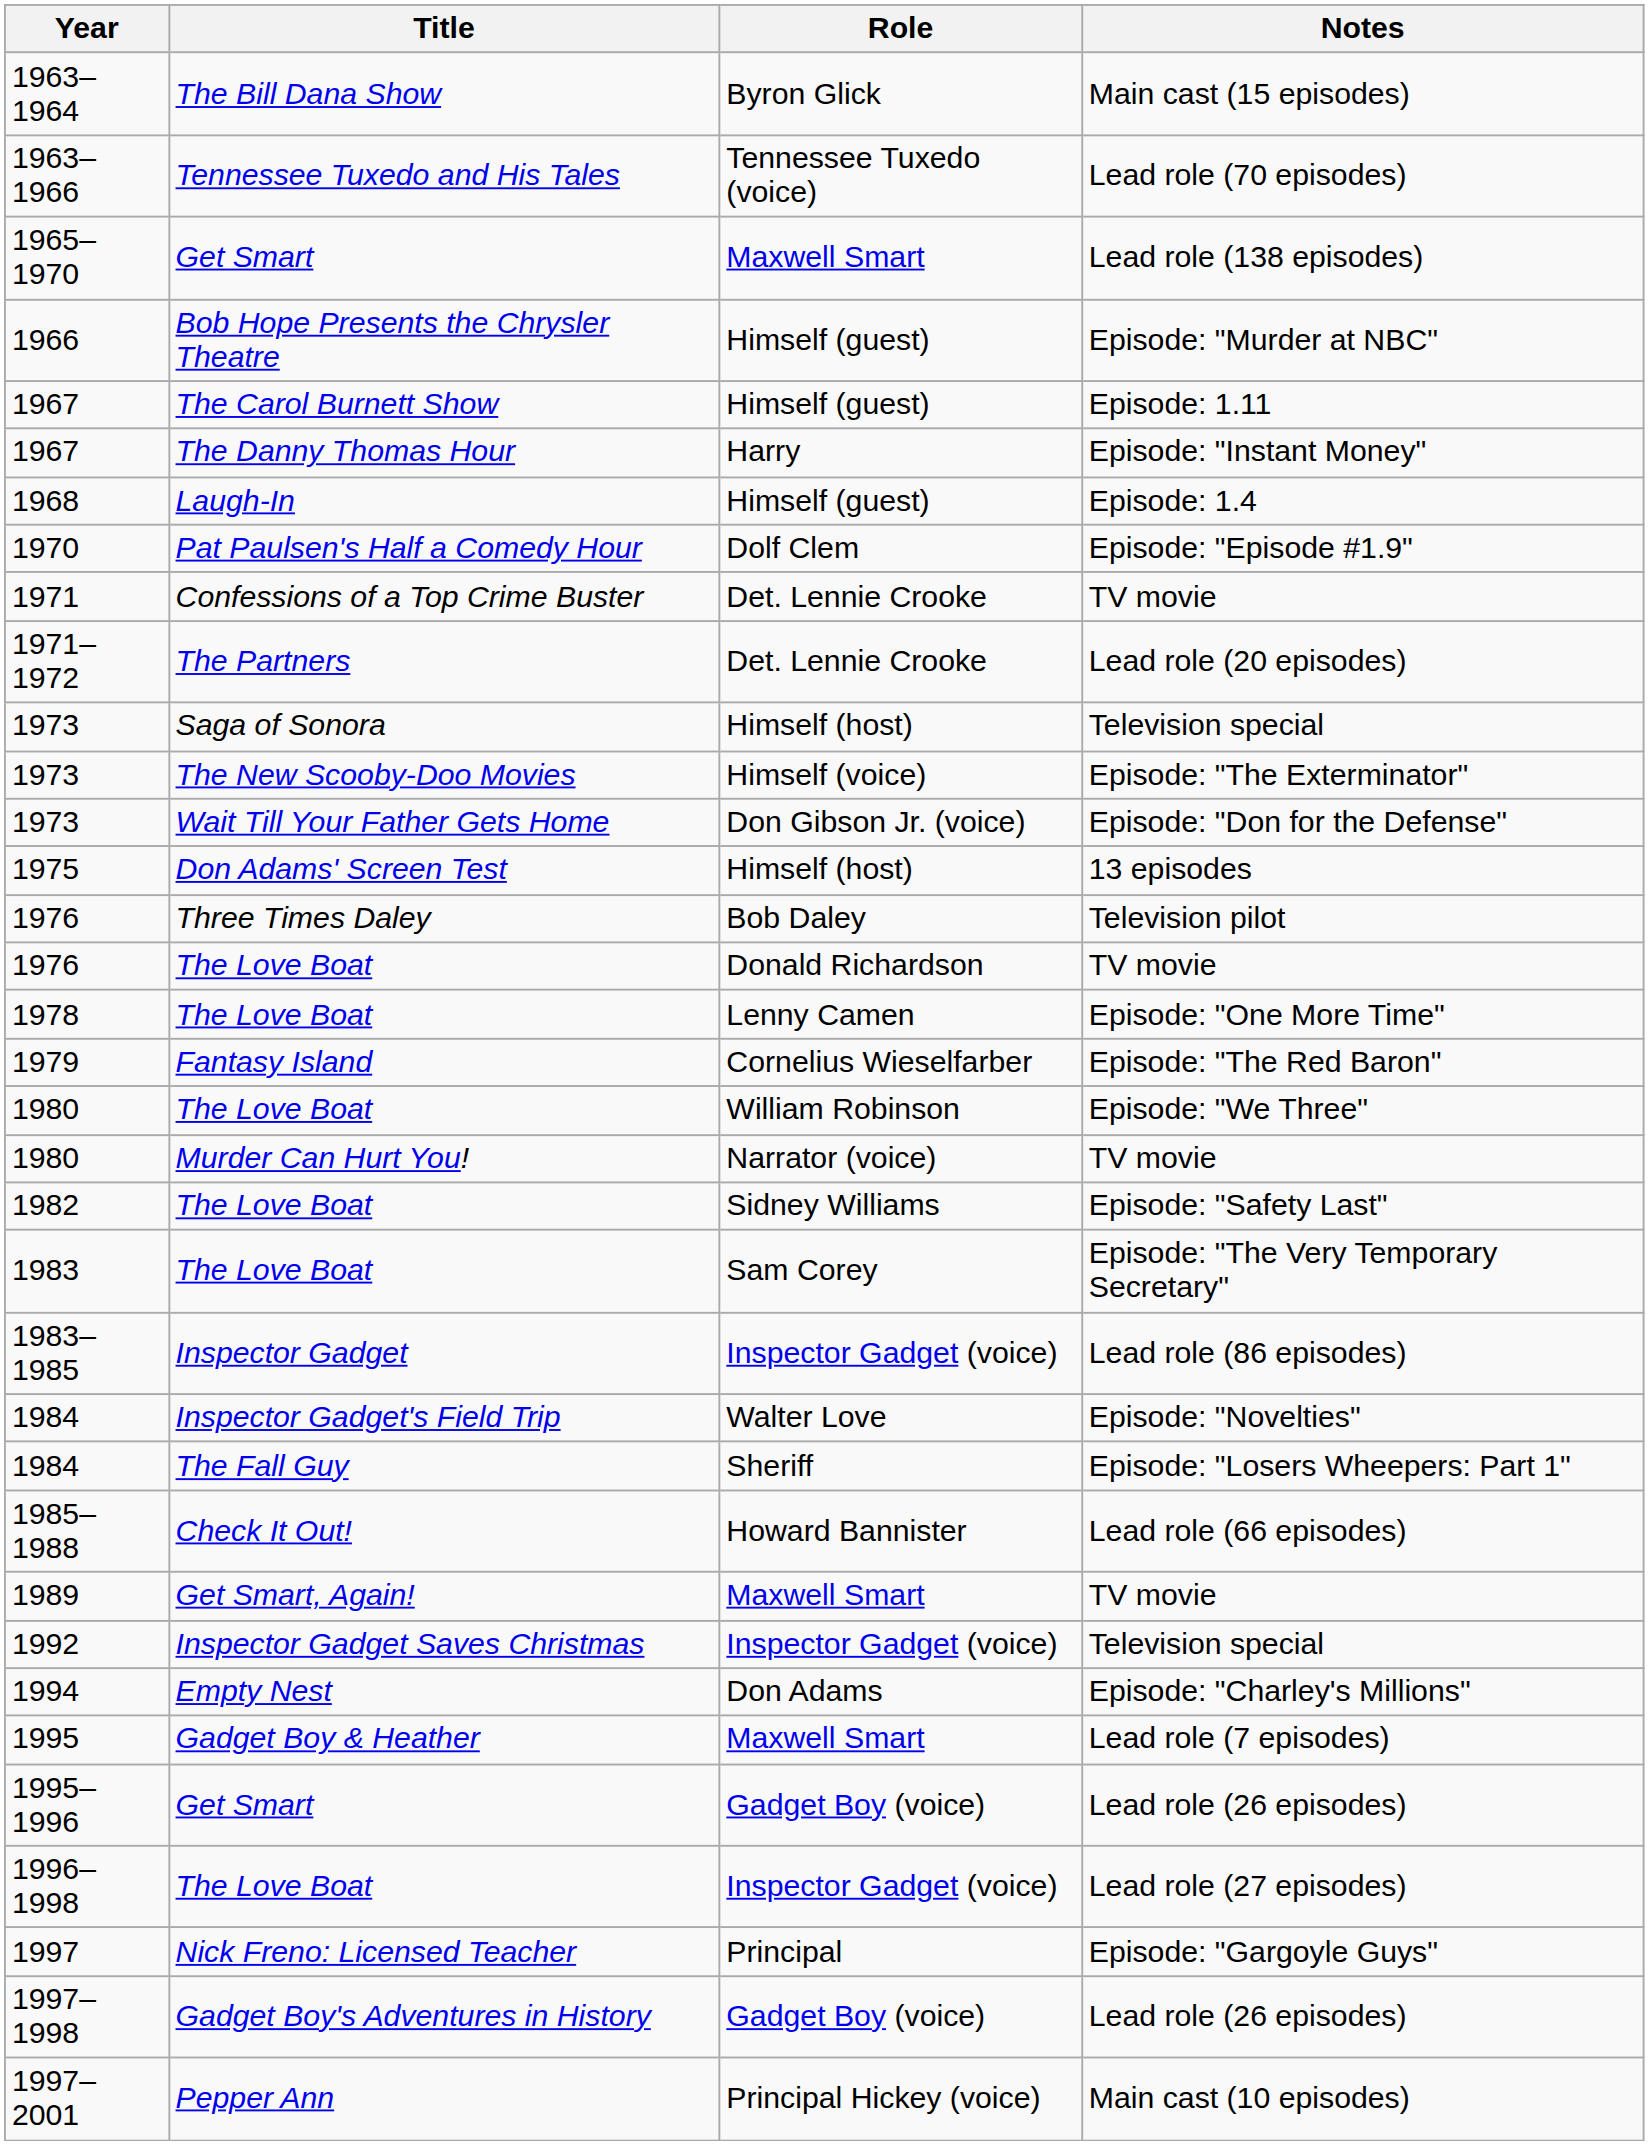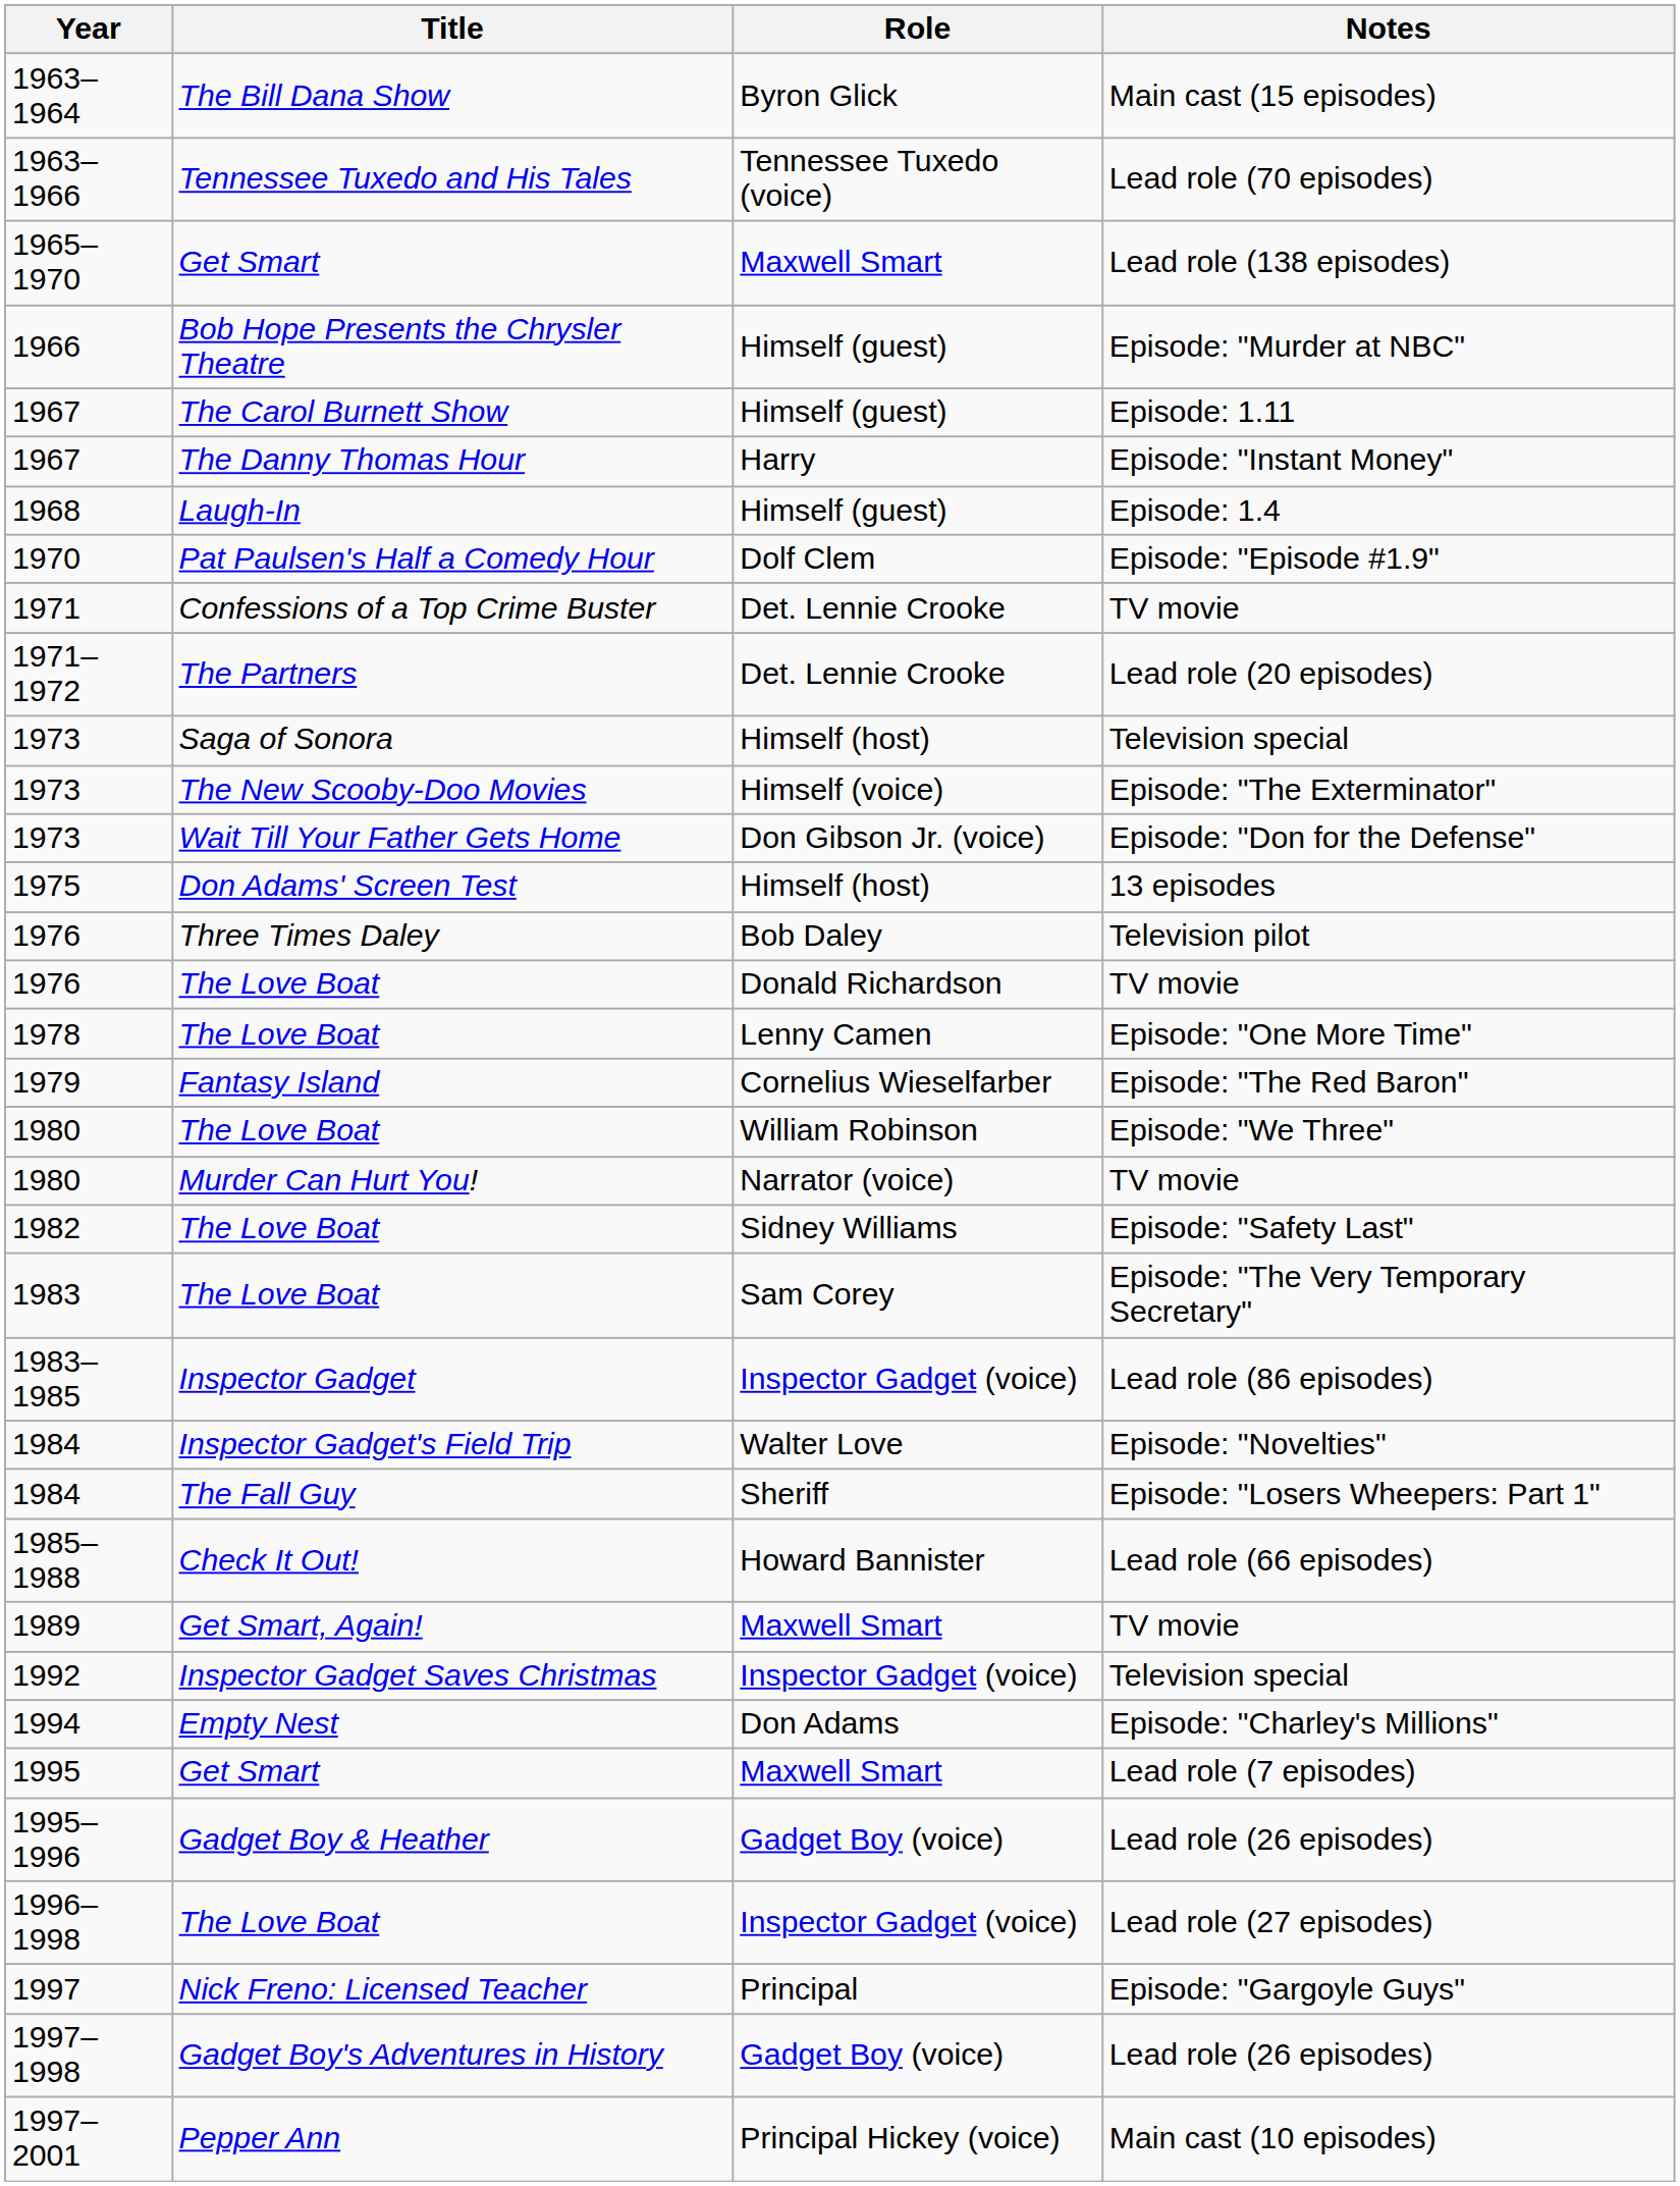 <table class="wikitable">
 <tr>
 <th>Year</th>
 <th>Title</th>
 <th>Role</th>
 <th>Notes</th>
 </tr>
 <tr>
 <td>1963–1964</td>
 <td><em><a href='#'>The Bill Dana Show</a></em></td>
 <td>Byron Glick</td>
 <td>Main cast (15 episodes)</td>
 </tr>
 <tr>
 <td>1963–1966</td>
 <td><em><a href='#'>Tennessee Tuxedo and His Tales</a></em></td>
 <td>Tennessee Tuxedo (voice)</td>
 <td>Lead role (70 episodes)</td>
 </tr>
 <tr>
 <td>1965–1970</td>
 <td><em><a href='#'>Get Smart</a></em></td>
 <td><a href='#'>Maxwell Smart</a></td>
 <td>Lead role (138 episodes)</td>
 </tr>
 <tr>
 <td>1966</td>
 <td><em><a href='#'>Bob Hope Presents the Chrysler Theatre</a></em></td>
 <td>Himself (guest)</td>
 <td>Episode: "Murder at NBC"</td>
 </tr>
 <tr>
 <td>1967</td>
 <td><em><a href='#'>The Carol Burnett Show</a></em></td>
 <td>Himself (guest)</td>
 <td>Episode: 1.11</td>
 </tr>
 <tr>
 <td>1967</td>
 <td><em><a href='#'>The Danny Thomas Hour</a></em></td>
 <td>Harry</td>
 <td>Episode: "Instant Money"</td>
 </tr>
 <tr>
 <td>1968</td>
 <td><em><a href='#'>Laugh-In</a></em></td>
 <td>Himself (guest)</td>
 <td>Episode: 1.4</td>
 </tr>
 <tr>
 <td>1970</td>
 <td><em><a href='#'>Pat Paulsen's Half a Comedy Hour</a></em></td>
 <td>Dolf Clem</td>
 <td>Episode: "Episode #1.9"</td>
 </tr>
 <tr>
 <td>1971</td>
 <td><em>Confessions of a Top Crime Buster</em></td>
 <td>Det. Lennie Crooke</td>
 <td>TV movie</td>
 </tr>
 <tr>
 <td>1971–1972</td>
 <td><em><a href='#'>The Partners</a></em></td>
 <td>Det. Lennie Crooke</td>
 <td>Lead role (20 episodes)</td>
 </tr>
 <tr>
 <td>1973</td>
 <td><em>Saga of Sonora</em></td>
 <td>Himself (host)</td>
 <td>Television special</td>
 </tr>
 <tr>
 <td>1973</td>
 <td><em><a href='#'>The New Scooby-Doo Movies</a></em></td>
 <td>Himself (voice)</td>
 <td>Episode: "The Exterminator"</td>
 </tr>
 <tr>
 <td>1973</td>
 <td><em><a href='#'>Wait Till Your Father Gets Home</a></em></td>
 <td>Don Gibson Jr. (voice)</td>
 <td>Episode: "Don for the Defense"</td>
 </tr>
 <tr>
 <td>1975</td>
 <td><em><a href='#'>Don Adams' Screen Test</a></em></td>
 <td>Himself (host)</td>
 <td>13 episodes</td>
 </tr>
 <tr>
 <td>1976</td>
 <td><em>Three Times Daley</em></td>
 <td>Bob Daley</td>
 <td>Television pilot</td>
 </tr>
 <tr>
 <td>1976</td>
 <td><em><a href='#'>The Love Boat</a></em></td>
 <td>Donald Richardson</td>
 <td>TV movie</td>
 </tr>
 <tr>
 <td>1978</td>
 <td><em><a href='#'>The Love Boat</a></em></td>
 <td>Lenny Camen</td>
 <td>Episode: "One More Time"</td>
 </tr>
 <tr>
 <td>1979</td>
 <td><em><a href='#'>Fantasy Island</a></em></td>
 <td>Cornelius Wieselfarber</td>
 <td>Episode: "The Red Baron"</td>
 </tr>
 <tr>
 <td>1980</td>
 <td><em><a href='#'>The Love Boat</a></em></td>
 <td>William Robinson</td>
 <td>Episode: "We Three"</td>
 </tr>
 <tr>
 <td>1980</td>
 <td><em><a href='#'>Murder Can Hurt You</a>!</em></td>
 <td>Narrator (voice)</td>
 <td>TV movie</td>
 </tr>
 <tr>
 <td>1982</td>
 <td><em><a href='#'>The Love Boat</a></em></td>
 <td>Sidney Williams</td>
 <td>Episode: "Safety Last"</td>
 </tr>
 <tr>
 <td>1983</td>
 <td><em><a href='#'>The Love Boat</a></em></td>
 <td>Sam Corey</td>
 <td>Episode: "The Very Temporary Secretary"</td>
 </tr>
 <tr>
 <td>1983–1985</td>
 <td><em><a href='#'>Inspector Gadget</a></em></td>
 <td><a href='#'>Inspector Gadget</a> (voice)</td>
 <td>Lead role (86 episodes)</td>
 </tr>
 <tr>
 <td>1984</td>
 <td><em><a href='#'>Inspector Gadget's Field Trip</a></em></td>
 <td>Walter Love</td>
 <td>Episode: "Novelties"</td>
 </tr>
 <tr>
 <td>1984</td>
 <td><em><a href='#'>The Fall Guy</a></em></td>
 <td>Sheriff</td>
 <td>Episode: "Losers Wheepers: Part 1"</td>
 </tr>
 <tr>
 <td>1985–1988</td>
 <td><em><a href='#'>Check It Out!</a></em></td>
 <td>Howard Bannister</td>
 <td>Lead role (66 episodes)</td>
 </tr>
 <tr>
 <td>1989</td>
 <td><em><a href='#'>Get Smart, Again!</a></em></td>
 <td><a href='#'>Maxwell Smart</a></td>
 <td>TV movie</td>
 </tr>
 <tr>
 <td>1992</td>
 <td><em><a href='#'>Inspector Gadget Saves Christmas</a></em></td>
 <td><a href='#'>Inspector Gadget</a> (voice)</td>
 <td>Television special</td>
 </tr>
 <tr>
 <td>1994</td>
 <td><em><a href='#'>Empty Nest</a></em></td>
 <td>Don Adams</td>
 <td>Episode: "Charley's Millions"</td>
 </tr>
 <tr>
 <td>1995</td>
-<td><em><a href='#'>Gadget Boy & Heather</a></em></td>
+<td><em><a href='#'>Get Smart</a></em></td>
 <td><a href='#'>Maxwell Smart</a></td>
 <td>Lead role (7 episodes)</td>
 </tr>
 <tr>
 <td>1995–1996</td>
-<td><em><a href='#'>Get Smart</a></em></td>
+<td><em><a href='#'>Gadget Boy & Heather</a></em></td>
 <td><a href='#'>Gadget Boy</a> (voice)</td>
 <td>Lead role (26 episodes)</td>
 </tr>
 <tr>
 <td>1996–1998</td>
 <td><em><a href='#'>The Love Boat</a></em></td>
 <td><a href='#'>Inspector Gadget</a> (voice)</td>
 <td>Lead role (27 episodes)</td>
 </tr>
 <tr>
 <td>1997</td>
 <td><em><a href='#'>Nick Freno: Licensed Teacher</a></em></td>
 <td>Principal</td>
 <td>Episode: "Gargoyle Guys"</td>
 </tr>
 <tr>
 <td>1997–1998</td>
 <td><em><a href='#'>Gadget Boy's Adventures in History</a></em></td>
 <td><a href='#'>Gadget Boy</a> (voice)</td>
 <td>Lead role (26 episodes)</td>
 </tr>
 <tr>
 <td>1997–2001</td>
 <td><em><a href='#'>Pepper Ann</a></em></td>
 <td>Principal Hickey (voice)</td>
 <td>Main cast (10 episodes)</td>
 </tr>
 </table>
